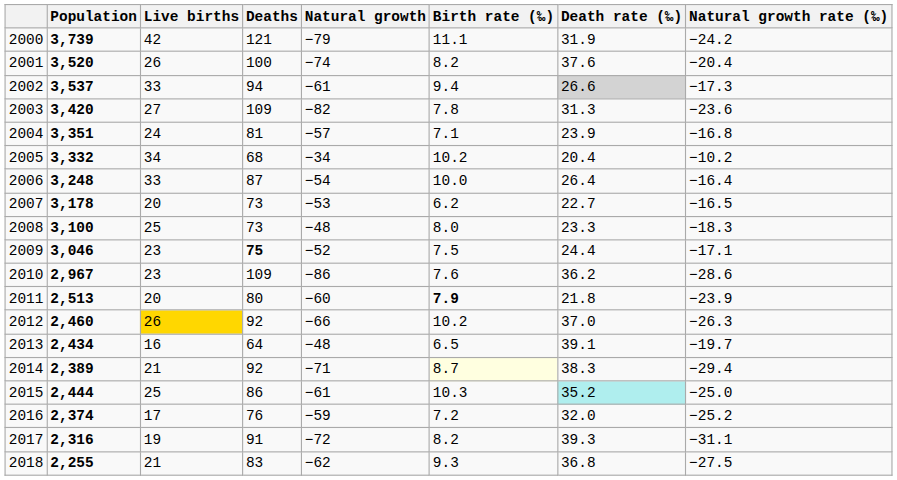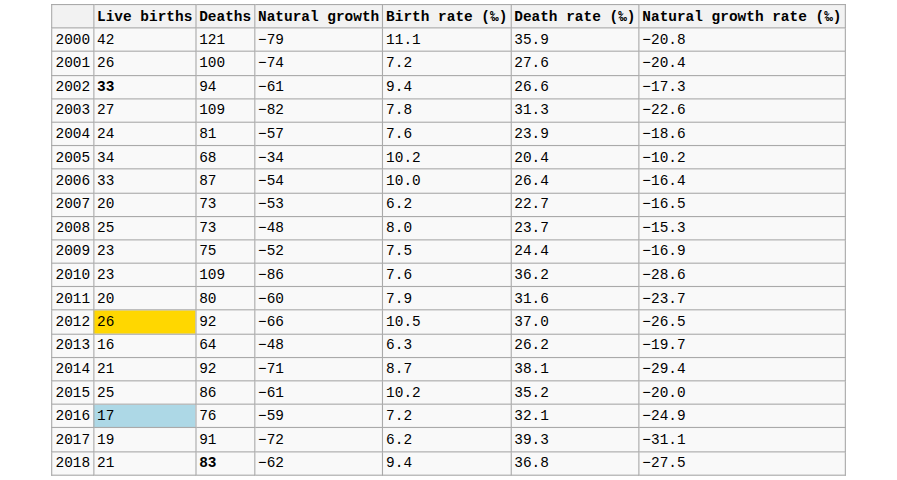 <table class="wikitable sortable" style="margin-left:auto;margin-right:auto" style="text-align:right;">
 <tr>
 <th></th>
-<th align="center">Population</th>
 <th align="center">Live births</th>
 <th align="center">Deaths</th>
 <th align="center">Natural growth</th>
 <th align="center">Birth rate (‰)</th>
 <th align="center">Death rate (‰)</th>
 <th align="center">Natural growth rate (‰)</th>
 </tr>
 <tr>
 <td align="center">2000</td>
-<td><strong> 3,739</strong></td>
 <td>42</td>
 <td>121</td>
 <td>−79</td>
 <td>11.1</td>
-<td>31.9</td>
-<td>−24.2</td>
+<td>35.9</td>
+<td>−20.8</td>
 </tr>
 <tr>
 <td align="center">2001</td>
-<td><strong>3,520 </strong></td>
 <td>26</td>
 <td>100</td>
 <td>−74</td>
-<td>8.2</td>
-<td>37.6</td>
+<td>7.2</td>
+<td>27.6</td>
 <td>−20.4</td>
 </tr>
 <tr>
 <td align="center">2002</td>
-<td><strong>3,537</strong></td>
-<td>33</td>
+<td><strong>33</strong></td>
 <td>94</td>
 <td>−61</td>
 <td>9.4</td>
-<td style="background: lightgrey;">26.6</td>
+<td>26.6</td>
 <td>−17.3</td>
 </tr>
 <tr>
 <td align="center">2003</td>
-<td><strong>3,420 </strong></td>
 <td>27</td>
 <td>109</td>
 <td>−82</td>
 <td>7.8</td>
 <td>31.3</td>
-<td>−23.6</td>
+<td>−22.6</td>
 </tr>
 <tr>
 <td align="center">2004</td>
-<td><strong>3,351 </strong></td>
 <td>24</td>
 <td>81</td>
 <td>−57</td>
-<td>7.1</td>
+<td>7.6</td>
 <td>23.9</td>
-<td>−16.8</td>
+<td>−18.6</td>
 </tr>
 <tr>
 <td align="center">2005</td>
-<td><strong>3,332 </strong></td>
 <td>34</td>
 <td>68</td>
 <td>−34</td>
 <td>10.2</td>
 <td>20.4</td>
 <td>−10.2</td>
 </tr>
 <tr>
 <td align="center">2006</td>
-<td><strong>3,248 </strong></td>
 <td>33</td>
 <td>87</td>
 <td>−54</td>
 <td>10.0</td>
 <td>26.4</td>
 <td>−16.4</td>
 </tr>
 <tr>
 <td align="center">2007</td>
-<td><strong>3,178 </strong></td>
 <td>20</td>
 <td>73</td>
 <td>−53</td>
 <td>6.2</td>
 <td>22.7</td>
 <td>−16.5</td>
 </tr>
 <tr>
 <td align="center">2008</td>
-<td><strong> 3,100 </strong></td>
 <td>25</td>
 <td>73</td>
 <td>−48</td>
 <td>8.0</td>
-<td>23.3</td>
-<td>−18.3</td>
+<td>23.7</td>
+<td>−15.3</td>
 </tr>
 <tr>
 <td align="center">2009</td>
-<td><strong>3,046 </strong></td>
 <td>23</td>
-<td><strong>75</strong></td>
+<td>75</td>
 <td>−52</td>
 <td>7.5</td>
 <td>24.4</td>
-<td>−17.1</td>
+<td>−16.9</td>
 </tr>
 <tr>
 <td align="center">2010</td>
-<td><strong> 2,967</strong></td>
 <td>23</td>
 <td>109</td>
 <td>−86</td>
 <td>7.6</td>
 <td>36.2</td>
 <td>−28.6</td>
 </tr>
 <tr>
 <td align="center">2011</td>
-<td><strong>2,513 </strong></td>
 <td>20</td>
 <td>80</td>
 <td>−60</td>
-<td><strong>7.9</strong></td>
-<td>21.8</td>
-<td>−23.9</td>
+<td>7.9</td>
+<td>31.6</td>
+<td>−23.7</td>
 </tr>
 <tr>
 <td align="center">2012</td>
-<td><strong>2,460 </strong></td>
 <td style="background: gold;">26</td>
 <td>92</td>
 <td>−66</td>
-<td>10.2</td>
+<td>10.5</td>
 <td>37.0</td>
-<td>−26.3</td>
+<td>−26.5</td>
 </tr>
 <tr>
 <td align="center">2013</td>
-<td><strong>2,434 </strong></td>
 <td>16</td>
 <td>64</td>
 <td>−48</td>
-<td>6.5</td>
-<td>39.1</td>
+<td>6.3</td>
+<td>26.2</td>
 <td>−19.7</td>
 </tr>
 <tr>
 <td align="center">2014</td>
-<td><strong> 2,389 </strong></td>
 <td>21</td>
 <td>92</td>
 <td>−71</td>
-<td style="background: lightyellow;">8.7</td>
-<td>38.3</td>
+<td>8.7</td>
+<td>38.1</td>
 <td>−29.4</td>
 </tr>
 <tr>
 <td align="center">2015</td>
-<td><strong>2,444 </strong></td>
 <td>25</td>
 <td>86</td>
 <td>−61</td>
-<td>10.3</td>
-<td style="background: paleturquoise;">35.2</td>
-<td>−25.0</td>
+<td>10.2</td>
+<td>35.2</td>
+<td>−20.0</td>
 </tr>
 <tr>
 <td align="center">2016</td>
-<td><strong> 2,374</strong></td>
-<td>17</td>
+<td style="background: lightblue;">17</td>
 <td>76</td>
 <td>−59</td>
 <td>7.2</td>
-<td>32.0</td>
-<td>−25.2</td>
+<td>32.1</td>
+<td>−24.9</td>
 </tr>
 <tr>
 <td align="center">2017</td>
-<td><strong> 2,316 </strong></td>
 <td>19</td>
 <td>91</td>
 <td>−72</td>
-<td>8.2</td>
+<td>6.2</td>
 <td>39.3</td>
 <td>−31.1</td>
 </tr>
 <tr>
 <td align="center">2018</td>
-<td><strong>2,255 </strong></td>
 <td>21</td>
-<td>83</td>
+<td><strong>83</strong></td>
 <td>−62</td>
-<td>9.3</td>
+<td>9.4</td>
 <td>36.8</td>
 <td>−27.5</td>
 </tr>
 </table>
